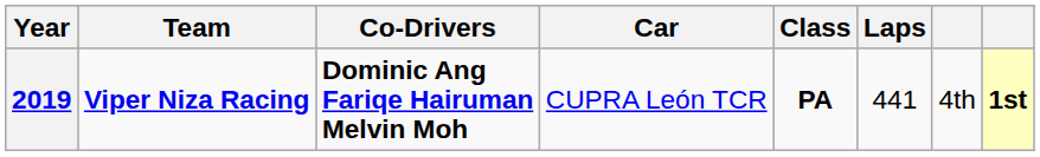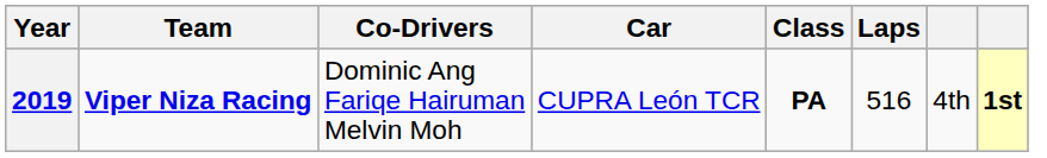 <table class="wikitable" style="text-align:center; font-size:90%">
 <tr>
 <th>Year</th>
 <th>Team</th>
 <th>Co-Drivers</th>
 <th>Car</th>
 <th>Class</th>
 <th>Laps</th>
 <th></th>
 <th></th>
 </tr>
 <tr>
 <th><a href='#'>2019</a></th>
 <td align="left"><strong> <a href='#'>Viper Niza Racing</a></strong></td>
-<td align="left"><strong> Dominic Ang<br> <a href='#'>Fariqe Hairuman</a><br> Melvin Moh</strong></td>
+<td align="left"> Dominic Ang<br> <a href='#'>Fariqe Hairuman</a><br> Melvin Moh</td>
 <td align="left"><a href='#'>CUPRA León TCR</a></td>
 <td><strong><span>PA</span></strong></td>
-<td>441</td>
+<td>516</td>
 <td>4th</td>
 <td style="background:#ffffbf;"><strong>1st</strong></td>
 </tr>
 </table>
